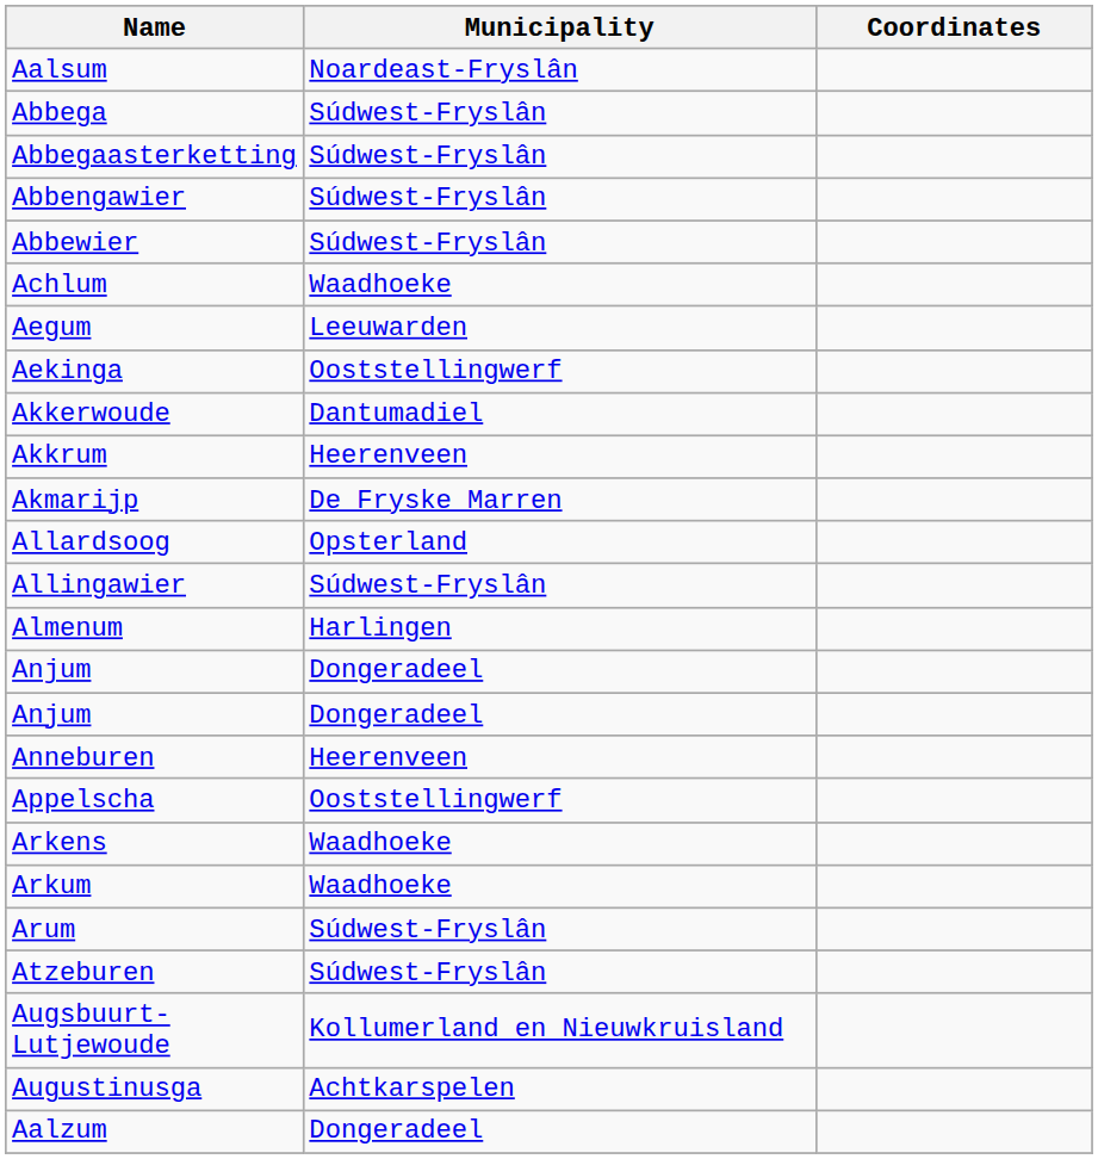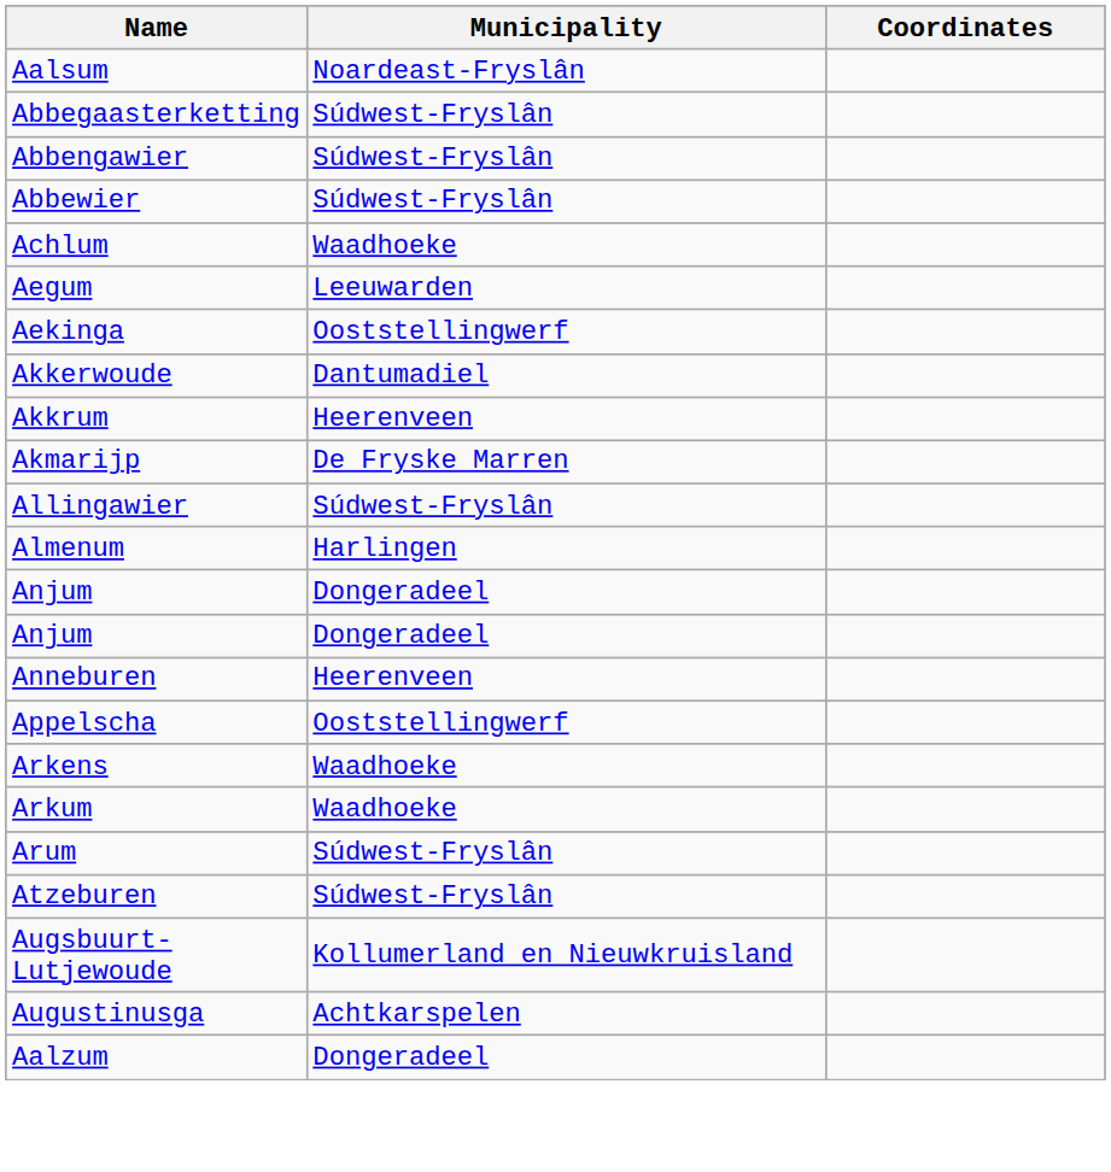 <table class="wikitable sortable">
 <tr>
 <th style="width:10em">Name</th>
 <th style="width:19em">Municipality</th>
 <th style="width:10em" style="text-align:center">Coordinates</th>
 </tr>
 <tr>
 <td><a href='#'>Aalsum</a></td>
 <td><a href='#'>Noardeast-Fryslân</a></td>
-<td></td>
-</tr>
-<tr>
-<td><a href='#'>Abbega</a></td>
-<td><a href='#'>Súdwest-Fryslân</a></td>
 <td></td>
 </tr>
 <tr>
 <td><a href='#'>Abbegaasterketting</a></td>
 <td><a href='#'>Súdwest-Fryslân</a></td>
 <td></td>
 </tr>
 <tr>
 <td><a href='#'>Abbengawier</a></td>
 <td><a href='#'>Súdwest-Fryslân</a></td>
 <td></td>
 </tr>
 <tr>
 <td><a href='#'>Abbewier</a></td>
 <td><a href='#'>Súdwest-Fryslân</a></td>
 <td></td>
 </tr>
 <tr>
 <td><a href='#'>Achlum</a></td>
 <td><a href='#'>Waadhoeke</a></td>
 <td></td>
 </tr>
 <tr>
 <td><a href='#'>Aegum</a> </td>
 <td><a href='#'>Leeuwarden</a></td>
 <td></td>
 </tr>
 <tr>
 <td><a href='#'>Aekinga</a></td>
 <td><a href='#'>Ooststellingwerf</a></td>
 <td></td>
 </tr>
 <tr>
 <td><a href='#'>Akkerwoude</a></td>
 <td><a href='#'>Dantumadiel</a></td>
 <td></td>
 </tr>
 <tr>
 <td><a href='#'>Akkrum</a></td>
 <td><a href='#'>Heerenveen</a></td>
 <td></td>
 </tr>
 <tr>
 <td><a href='#'>Akmarijp</a></td>
 <td><a href='#'>De Fryske Marren</a></td>
-<td></td>
-</tr>
-<tr>
-<td><a href='#'>Allardsoog</a></td>
-<td><a href='#'>Opsterland</a></td>
 <td></td>
 </tr>
 <tr>
 <td><a href='#'>Allingawier</a></td>
 <td><a href='#'>Súdwest-Fryslân</a></td>
 <td></td>
 </tr>
 <tr>
 <td><a href='#'>Almenum</a></td>
 <td><a href='#'>Harlingen</a></td>
 <td></td>
 </tr>
 <tr>
 <td><a href='#'>Anjum</a></td>
 <td><a href='#'>Dongeradeel</a></td>
 <td></td>
 </tr>
 <tr>
 <td><a href='#'>Anjum</a></td>
 <td><a href='#'>Dongeradeel</a></td>
 <td></td>
 </tr>
 <tr>
 <td><a href='#'>Anneburen</a></td>
 <td><a href='#'>Heerenveen</a></td>
 <td></td>
 </tr>
 <tr>
 <td><a href='#'>Appelscha</a></td>
 <td><a href='#'>Ooststellingwerf</a></td>
 <td></td>
 </tr>
 <tr>
 <td><a href='#'>Arkens</a></td>
 <td><a href='#'>Waadhoeke</a></td>
 <td></td>
 </tr>
 <tr>
 <td><a href='#'>Arkum</a></td>
 <td><a href='#'>Waadhoeke</a></td>
 <td></td>
 </tr>
 <tr>
 <td><a href='#'>Arum</a></td>
 <td><a href='#'>Súdwest-Fryslân</a></td>
 <td></td>
 </tr>
 <tr>
 <td><a href='#'>Atzeburen</a></td>
 <td><a href='#'>Súdwest-Fryslân</a></td>
 <td></td>
 </tr>
 <tr>
 <td><a href='#'>Augsbuurt-Lutjewoude</a></td>
 <td><a href='#'>Kollumerland en Nieuwkruisland</a></td>
 <td></td>
 </tr>
 <tr>
 <td><a href='#'>Augustinusga</a></td>
 <td><a href='#'>Achtkarspelen</a></td>
 <td></td>
 </tr>
 <tr>
 <td><a href='#'>Aalzum</a></td>
 <td><a href='#'>Dongeradeel</a></td>
 <td></td>
 </tr>
 </table>
